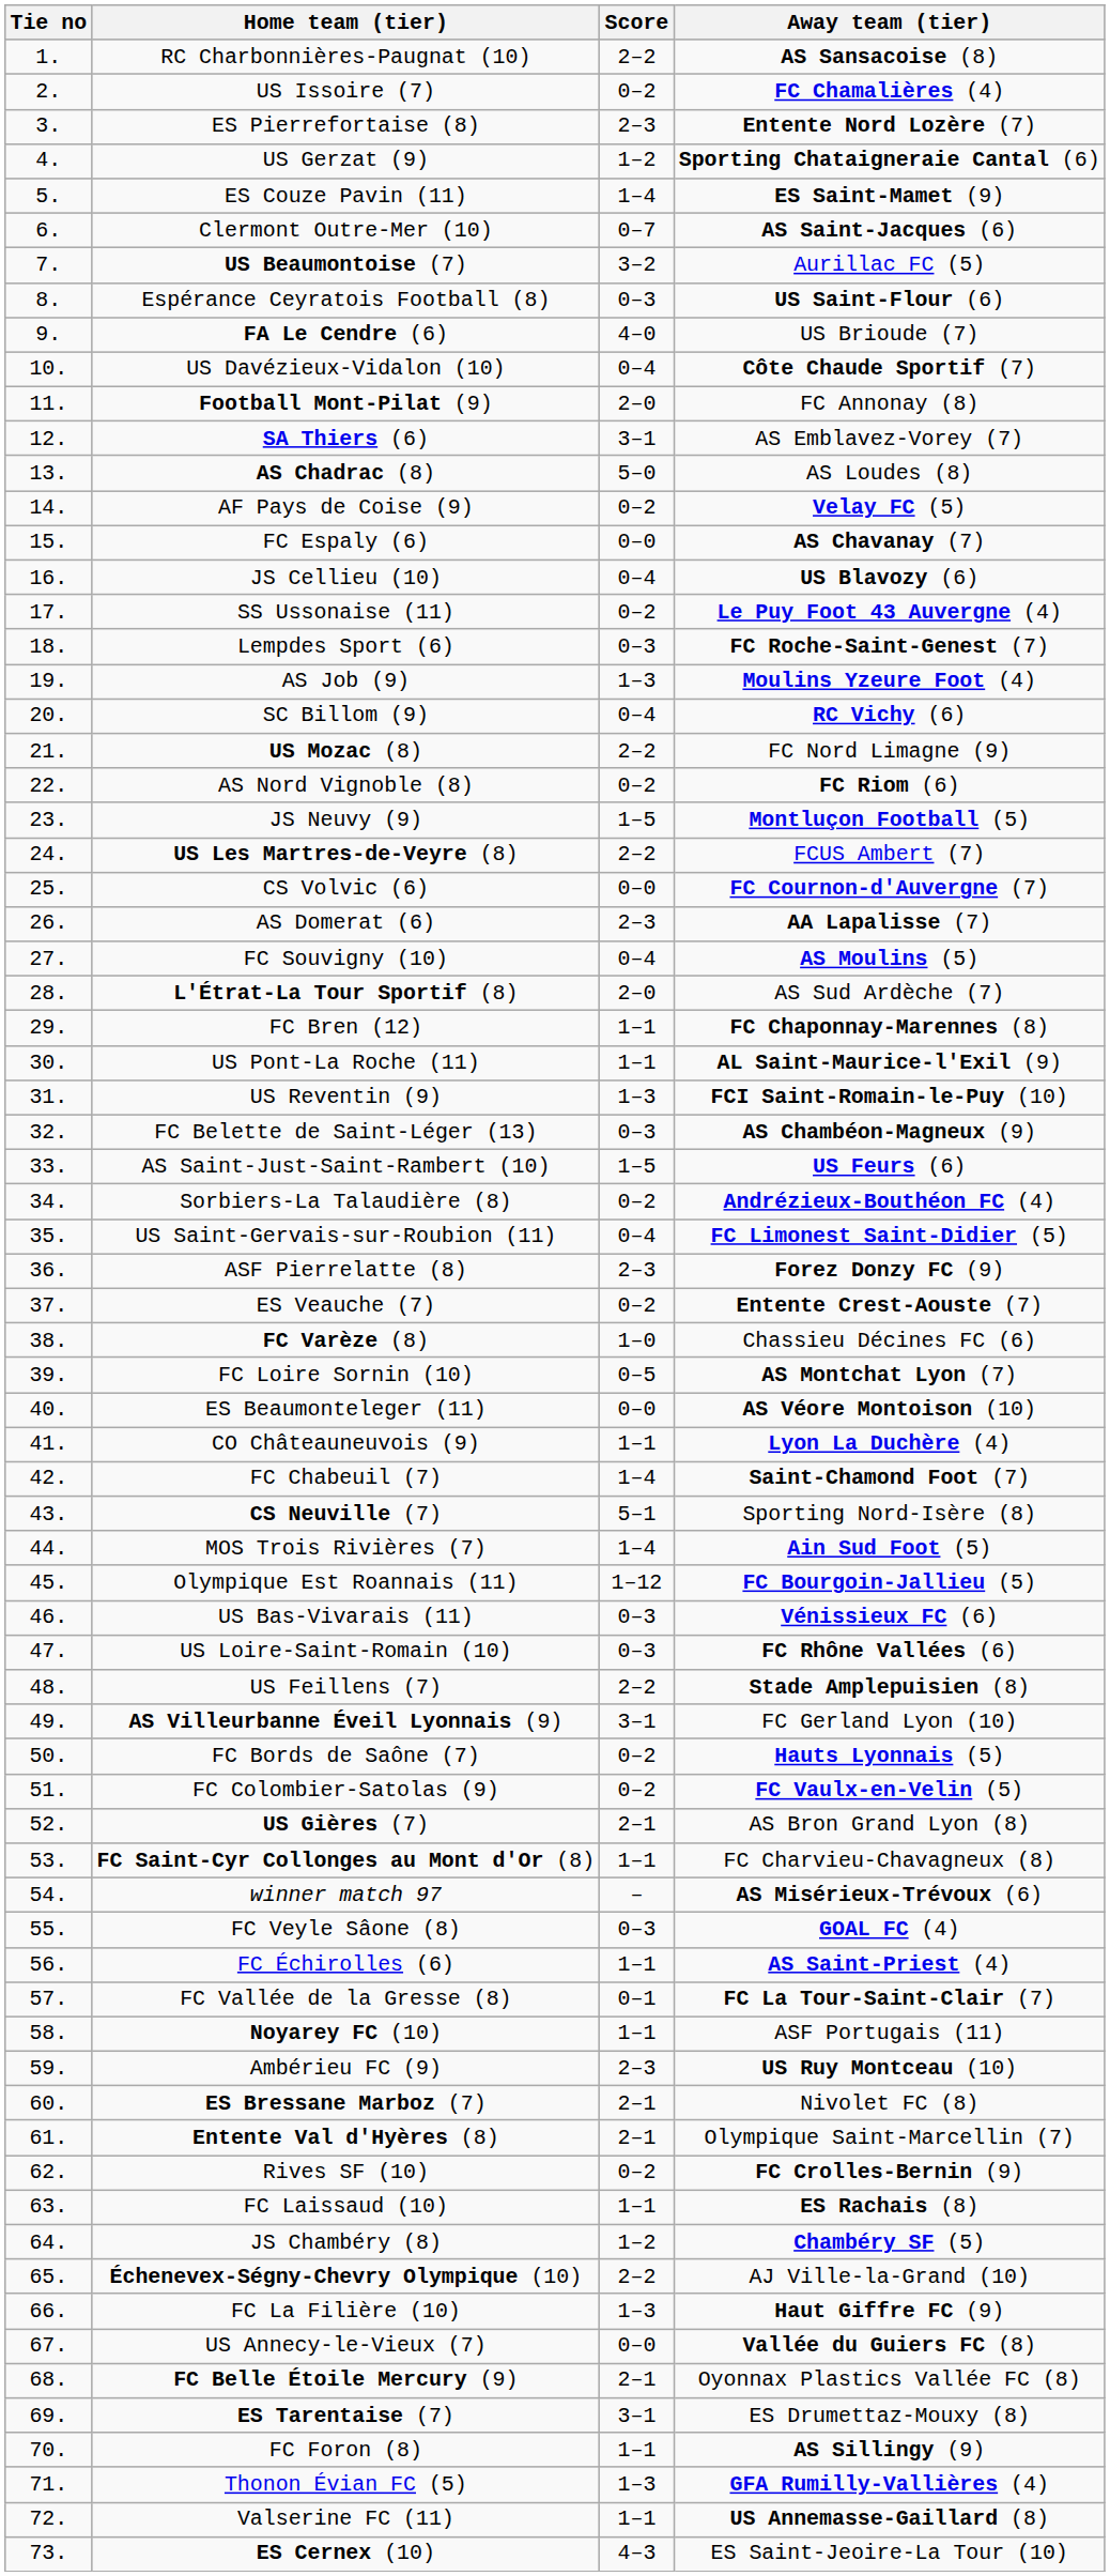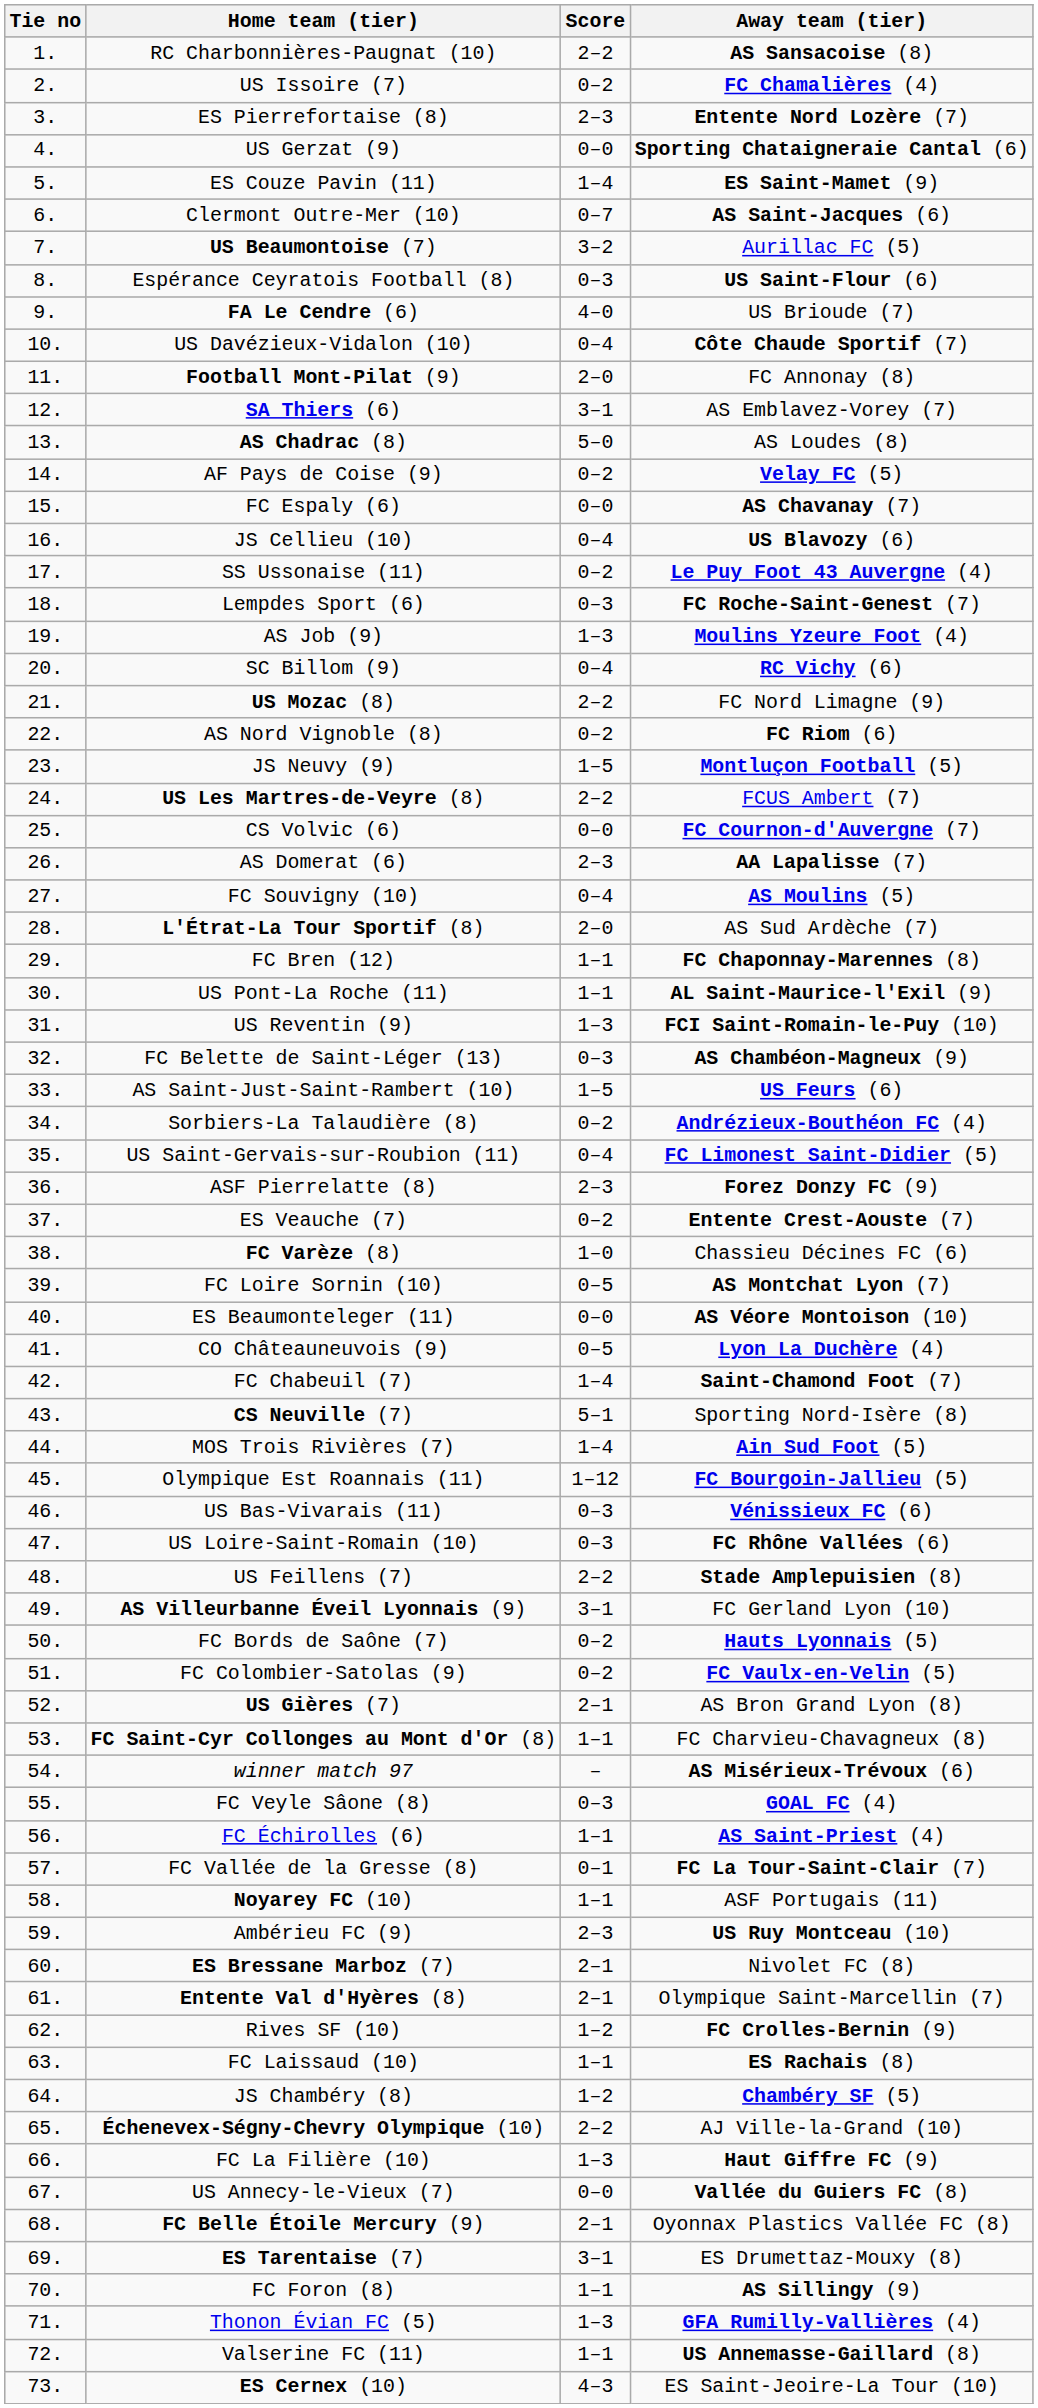 <table class="wikitable" style="text-align: center">
 <tr>
 <th>Tie no</th>
 <th>Home team (tier)</th>
 <th>Score</th>
 <th>Away team (tier)</th>
 </tr>
 <tr>
 <td>1.</td>
 <td>RC Charbonnières-Paugnat (10)</td>
 <td>2–2 </td>
 <td><strong>AS Sansacoise</strong> (8)</td>
 </tr>
 <tr>
 <td>2.</td>
 <td>US Issoire (7)</td>
 <td>0–2</td>
 <td><strong><a href='#'>FC Chamalières</a></strong> (4)</td>
 </tr>
 <tr>
 <td>3.</td>
 <td>ES Pierrefortaise (8)</td>
 <td>2–3</td>
 <td><strong>Entente Nord Lozère</strong> (7)</td>
 </tr>
 <tr>
 <td>4.</td>
 <td>US Gerzat (9)</td>
-<td>1–2</td>
+<td>0–0 </td>
 <td><strong>Sporting Chataigneraie Cantal</strong> (6)</td>
 </tr>
 <tr>
 <td>5.</td>
 <td>ES Couze Pavin (11)</td>
 <td>1–4</td>
 <td><strong>ES Saint-Mamet</strong> (9)</td>
 </tr>
 <tr>
 <td>6.</td>
 <td>Clermont Outre-Mer (10)</td>
 <td>0–7</td>
 <td><strong>AS Saint-Jacques</strong> (6)</td>
 </tr>
 <tr>
 <td>7.</td>
 <td><strong>US Beaumontoise</strong> (7)</td>
 <td>3–2</td>
 <td><a href='#'>Aurillac FC</a> (5)</td>
 </tr>
 <tr>
 <td>8.</td>
 <td>Espérance Ceyratois Football (8)</td>
 <td>0–3</td>
 <td><strong>US Saint-Flour</strong> (6)</td>
 </tr>
 <tr>
 <td>9.</td>
 <td><strong>FA Le Cendre</strong> (6)</td>
 <td>4–0</td>
 <td>US Brioude (7)</td>
 </tr>
 <tr>
 <td>10.</td>
 <td>US Davézieux-Vidalon (10)</td>
 <td>0–4</td>
 <td><strong>Côte Chaude Sportif</strong> (7)</td>
 </tr>
 <tr>
 <td>11.</td>
 <td><strong>Football Mont-Pilat</strong> (9)</td>
 <td>2–0</td>
 <td>FC Annonay (8)</td>
 </tr>
 <tr>
 <td>12.</td>
 <td><strong><a href='#'>SA Thiers</a></strong> (6)</td>
 <td>3–1</td>
 <td>AS Emblavez-Vorey (7)</td>
 </tr>
 <tr>
 <td>13.</td>
 <td><strong>AS Chadrac</strong> (8)</td>
 <td>5–0</td>
 <td>AS Loudes (8)</td>
 </tr>
 <tr>
 <td>14.</td>
 <td>AF Pays de Coise (9)</td>
 <td>0–2</td>
 <td><strong><a href='#'>Velay FC</a></strong> (5)</td>
 </tr>
 <tr>
 <td>15.</td>
 <td>FC Espaly (6)</td>
 <td>0–0 </td>
 <td><strong>AS Chavanay</strong> (7)</td>
 </tr>
 <tr>
 <td>16.</td>
 <td>JS Cellieu (10)</td>
 <td>0–4</td>
 <td><strong>US Blavozy</strong> (6)</td>
 </tr>
 <tr>
 <td>17.</td>
 <td>SS Ussonaise (11)</td>
 <td>0–2</td>
 <td><strong><a href='#'>Le Puy Foot 43 Auvergne</a></strong> (4)</td>
 </tr>
 <tr>
 <td>18.</td>
 <td>Lempdes Sport (6)</td>
 <td>0–3</td>
 <td><strong>FC Roche-Saint-Genest</strong> (7)</td>
 </tr>
 <tr>
 <td>19.</td>
 <td>AS Job (9)</td>
 <td>1–3</td>
 <td><strong><a href='#'>Moulins Yzeure Foot</a></strong> (4)</td>
 </tr>
 <tr>
 <td>20.</td>
 <td>SC Billom (9)</td>
 <td>0–4</td>
 <td><strong><a href='#'>RC Vichy</a></strong> (6)</td>
 </tr>
 <tr>
 <td>21.</td>
 <td><strong>US Mozac</strong> (8)</td>
 <td>2–2 </td>
 <td>FC Nord Limagne (9)</td>
 </tr>
 <tr>
 <td>22.</td>
 <td>AS Nord Vignoble (8)</td>
 <td>0–2</td>
 <td><strong>FC Riom</strong> (6)</td>
 </tr>
 <tr>
 <td>23.</td>
 <td>JS Neuvy (9)</td>
 <td>1–5</td>
 <td><strong><a href='#'>Montluçon Football</a></strong> (5)</td>
 </tr>
 <tr>
 <td>24.</td>
 <td><strong>US Les Martres-de-Veyre</strong> (8)</td>
 <td>2–2 </td>
 <td><a href='#'>FCUS Ambert</a> (7)</td>
 </tr>
 <tr>
 <td>25.</td>
 <td>CS Volvic (6)</td>
 <td>0–0 </td>
 <td><strong><a href='#'>FC Cournon-d'Auvergne</a></strong> (7)</td>
 </tr>
 <tr>
 <td>26.</td>
 <td>AS Domerat (6)</td>
 <td>2–3</td>
 <td><strong>AA Lapalisse</strong> (7)</td>
 </tr>
 <tr>
 <td>27.</td>
 <td>FC Souvigny (10)</td>
 <td>0–4</td>
 <td><strong><a href='#'>AS Moulins</a></strong> (5)</td>
 </tr>
 <tr>
 <td>28.</td>
 <td><strong>L'Étrat-La Tour Sportif</strong> (8)</td>
 <td>2–0</td>
 <td>AS Sud Ardèche (7)</td>
 </tr>
 <tr>
 <td>29.</td>
 <td>FC Bren (12)</td>
 <td>1–1 </td>
 <td><strong>FC Chaponnay-Marennes</strong> (8)</td>
 </tr>
 <tr>
 <td>30.</td>
 <td>US Pont-La Roche (11)</td>
 <td>1–1 </td>
 <td><strong>AL Saint-Maurice-l'Exil</strong> (9)</td>
 </tr>
 <tr>
 <td>31.</td>
 <td>US Reventin (9)</td>
 <td>1–3</td>
 <td><strong>FCI Saint-Romain-le-Puy</strong> (10)</td>
 </tr>
 <tr>
 <td>32.</td>
 <td>FC Belette de Saint-Léger (13)</td>
 <td>0–3</td>
 <td><strong>AS Chambéon-Magneux</strong> (9)</td>
 </tr>
 <tr>
 <td>33.</td>
 <td>AS Saint-Just-Saint-Rambert (10)</td>
 <td>1–5</td>
 <td><strong><a href='#'>US Feurs</a></strong> (6)</td>
 </tr>
 <tr>
 <td>34.</td>
 <td>Sorbiers-La Talaudière (8)</td>
 <td>0–2</td>
 <td><strong><a href='#'>Andrézieux-Bouthéon FC</a></strong> (4)</td>
 </tr>
 <tr>
 <td>35.</td>
 <td>US Saint-Gervais-sur-Roubion (11)</td>
 <td>0–4</td>
 <td><strong><a href='#'>FC Limonest Saint-Didier</a></strong> (5)</td>
 </tr>
 <tr>
 <td>36.</td>
 <td>ASF Pierrelatte (8)</td>
 <td>2–3</td>
 <td><strong>Forez Donzy FC</strong> (9)</td>
 </tr>
 <tr>
 <td>37.</td>
 <td>ES Veauche (7)</td>
 <td>0–2</td>
 <td><strong>Entente Crest-Aouste</strong> (7)</td>
 </tr>
 <tr>
 <td>38.</td>
 <td><strong>FC Varèze</strong> (8)</td>
 <td>1–0</td>
 <td>Chassieu Décines FC (6)</td>
 </tr>
 <tr>
 <td>39.</td>
 <td>FC Loire Sornin (10)</td>
 <td>0–5</td>
 <td><strong>AS Montchat Lyon</strong> (7)</td>
 </tr>
 <tr>
 <td>40.</td>
 <td>ES Beaumonteleger (11)</td>
 <td>0–0 </td>
 <td><strong>AS Véore Montoison</strong> (10)</td>
 </tr>
 <tr>
 <td>41.</td>
 <td>CO Châteauneuvois (9)</td>
-<td>1–1 </td>
+<td>0–5</td>
 <td><strong><a href='#'>Lyon La Duchère</a></strong> (4)</td>
 </tr>
 <tr>
 <td>42.</td>
 <td>FC Chabeuil (7)</td>
 <td>1–4</td>
 <td><strong>Saint-Chamond Foot</strong> (7)</td>
 </tr>
 <tr>
 <td>43.</td>
 <td><strong>CS Neuville</strong> (7)</td>
 <td>5–1</td>
 <td>Sporting Nord-Isère (8)</td>
 </tr>
 <tr>
 <td>44.</td>
 <td>MOS Trois Rivières (7)</td>
 <td>1–4</td>
 <td><strong><a href='#'>Ain Sud Foot</a></strong> (5)</td>
 </tr>
 <tr>
 <td>45.</td>
 <td>Olympique Est Roannais (11)</td>
 <td>1–12</td>
 <td><strong><a href='#'>FC Bourgoin-Jallieu</a></strong> (5)</td>
 </tr>
 <tr>
 <td>46.</td>
 <td>US Bas-Vivarais (11)</td>
 <td>0–3</td>
 <td><strong><a href='#'>Vénissieux FC</a></strong> (6)</td>
 </tr>
 <tr>
 <td>47.</td>
 <td>US Loire-Saint-Romain (10)</td>
 <td>0–3</td>
 <td><strong>FC Rhône Vallées</strong> (6)</td>
 </tr>
 <tr>
 <td>48.</td>
 <td>US Feillens (7)</td>
 <td>2–2 </td>
 <td><strong>Stade Amplepuisien</strong> (8)</td>
 </tr>
 <tr>
 <td>49.</td>
 <td><strong>AS Villeurbanne Éveil Lyonnais</strong> (9)</td>
 <td>3–1</td>
 <td>FC Gerland Lyon (10)</td>
 </tr>
 <tr>
 <td>50.</td>
 <td>FC Bords de Saône (7)</td>
 <td>0–2</td>
 <td><strong><a href='#'>Hauts Lyonnais</a></strong> (5)</td>
 </tr>
 <tr>
 <td>51.</td>
 <td>FC Colombier-Satolas (9)</td>
 <td>0–2</td>
 <td><strong><a href='#'>FC Vaulx-en-Velin</a></strong> (5)</td>
 </tr>
 <tr>
 <td>52.</td>
 <td><strong>US Gières</strong> (7)</td>
 <td>2–1</td>
 <td>AS Bron Grand Lyon (8)</td>
 </tr>
 <tr>
 <td>53.</td>
 <td><strong>FC Saint-Cyr Collonges au Mont d'Or</strong> (8)</td>
 <td>1–1 </td>
 <td>FC Charvieu-Chavagneux (8)</td>
 </tr>
 <tr>
 <td>54.</td>
 <td><em>winner match 97</em></td>
 <td>–</td>
 <td><strong>AS Misérieux-Trévoux</strong> (6)</td>
 </tr>
 <tr>
 <td>55.</td>
 <td>FC Veyle Sâone (8)</td>
 <td>0–3</td>
 <td><strong><a href='#'>GOAL FC</a></strong> (4)</td>
 </tr>
 <tr>
 <td>56.</td>
 <td><a href='#'>FC Échirolles</a> (6)</td>
 <td>1–1 </td>
 <td><strong><a href='#'>AS Saint-Priest</a></strong> (4)</td>
 </tr>
 <tr>
 <td>57.</td>
 <td>FC Vallée de la Gresse (8)</td>
 <td>0–1</td>
 <td><strong>FC La Tour-Saint-Clair</strong> (7)</td>
 </tr>
 <tr>
 <td>58.</td>
 <td><strong>Noyarey FC</strong> (10)</td>
 <td>1–1 </td>
 <td>ASF Portugais (11)</td>
 </tr>
 <tr>
 <td>59.</td>
 <td>Ambérieu FC (9)</td>
 <td>2–3</td>
 <td><strong>US Ruy Montceau</strong> (10)</td>
 </tr>
 <tr>
 <td>60.</td>
 <td><strong>ES Bressane Marboz</strong> (7)</td>
 <td>2–1</td>
 <td>Nivolet FC (8)</td>
 </tr>
 <tr>
 <td>61.</td>
 <td><strong>Entente Val d'Hyères</strong> (8)</td>
 <td>2–1</td>
 <td>Olympique Saint-Marcellin (7)</td>
 </tr>
 <tr>
 <td>62.</td>
 <td>Rives SF (10)</td>
-<td>0–2</td>
+<td>1–2</td>
 <td><strong>FC Crolles-Bernin</strong> (9)</td>
 </tr>
 <tr>
 <td>63.</td>
 <td>FC Laissaud (10)</td>
 <td>1–1 </td>
 <td><strong>ES Rachais</strong> (8)</td>
 </tr>
 <tr>
 <td>64.</td>
 <td>JS Chambéry (8)</td>
 <td>1–2</td>
 <td><strong><a href='#'>Chambéry SF</a></strong> (5)</td>
 </tr>
 <tr>
 <td>65.</td>
 <td><strong>Échenevex-Ségny-Chevry Olympique</strong> (10)</td>
 <td>2–2 </td>
 <td>AJ Ville-la-Grand (10)</td>
 </tr>
 <tr>
 <td>66.</td>
 <td>FC La Filière (10)</td>
 <td>1–3</td>
 <td><strong>Haut Giffre FC</strong> (9)</td>
 </tr>
 <tr>
 <td>67.</td>
 <td>US Annecy-le-Vieux (7)</td>
 <td>0–0 </td>
 <td><strong>Vallée du Guiers FC</strong> (8)</td>
 </tr>
 <tr>
 <td>68.</td>
 <td><strong>FC Belle Étoile Mercury</strong> (9)</td>
 <td>2–1</td>
 <td>Oyonnax Plastics Vallée FC (8)</td>
 </tr>
 <tr>
 <td>69.</td>
 <td><strong>ES Tarentaise</strong> (7)</td>
 <td>3–1</td>
 <td>ES Drumettaz-Mouxy (8)</td>
 </tr>
 <tr>
 <td>70.</td>
 <td>FC Foron (8)</td>
 <td>1–1 </td>
 <td><strong>AS Sillingy</strong> (9)</td>
 </tr>
 <tr>
 <td>71.</td>
 <td><a href='#'>Thonon Évian FC</a> (5)</td>
 <td>1–3</td>
 <td><strong><a href='#'>GFA Rumilly-Vallières</a></strong> (4)</td>
 </tr>
 <tr>
 <td>72.</td>
 <td>Valserine FC (11)</td>
 <td>1–1 </td>
 <td><strong>US Annemasse-Gaillard</strong> (8)</td>
 </tr>
 <tr>
 <td>73.</td>
 <td><strong>ES Cernex</strong> (10)</td>
 <td>4–3</td>
 <td>ES Saint-Jeoire-La Tour (10)</td>
 </tr>
 </table>
